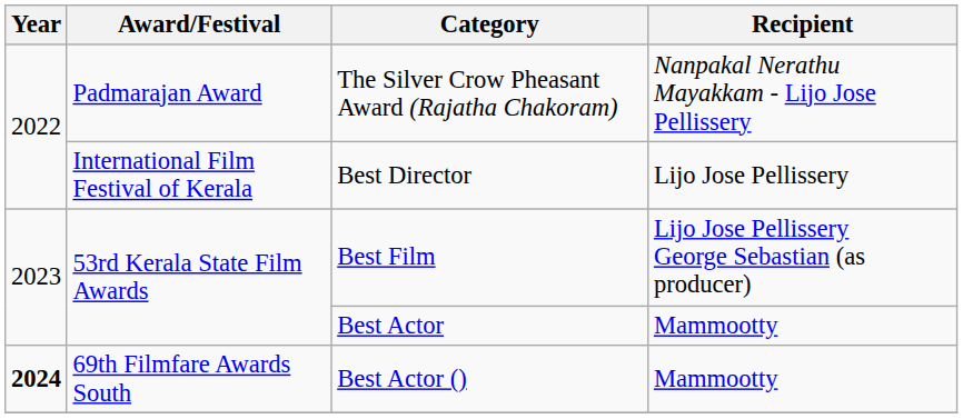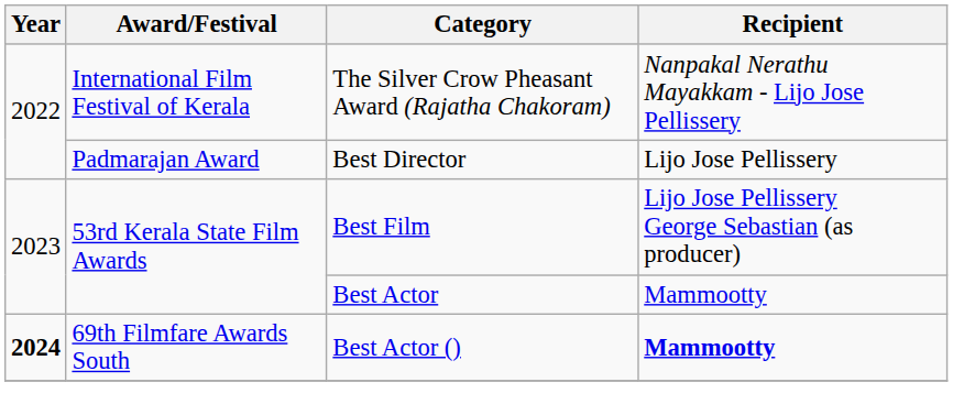 <table class="wikitable">
 <tr>
 <th>Year</th>
 <th>Award/Festival</th>
 <th>Category</th>
 <th>Recipient</th>
 </tr>
 <tr>
 <td rowspan = "2">2022</td>
-<td><a href='#'>Padmarajan Award</a></td>
+<td><a href='#'>International Film Festival of Kerala</a></td>
 <td>The Silver Crow Pheasant Award <em>(Rajatha Chakoram)</em></td>
 <td><em>Nanpakal Nerathu Mayakkam</em> - <a href='#'>Lijo Jose Pellissery</a></td>
 </tr>
 <tr>
-<td><a href='#'>International Film Festival of Kerala</a></td>
+<td><a href='#'>Padmarajan Award</a></td>
 <td>Best Director</td>
 <td>Lijo Jose Pellissery</td>
 </tr>
 <tr>
 <td rowspan="2">2023</td>
 <td rowspan="2"><a href='#'>53rd Kerala State Film Awards</a></td>
 <td><a href='#'>Best Film</a></td>
 <td><a href='#'>Lijo Jose Pellissery</a><br><a href='#'>George Sebastian</a> (as producer)</td>
 </tr>
 <tr>
 <td><a href='#'>Best Actor</a></td>
 <td><a href='#'>Mammootty</a></td>
 </tr>
 <tr>
 <td><strong>2024</strong></td>
 <td><a href='#'>69th Filmfare Awards South</a></td>
 <td><a href='#'>Best Actor ()</a></td>
-<td><a href='#'>Mammootty</a></td>
+<td><strong><a href='#'>Mammootty</a></strong></td>
 </tr>
 <tr>
 </tr>
 </table>
